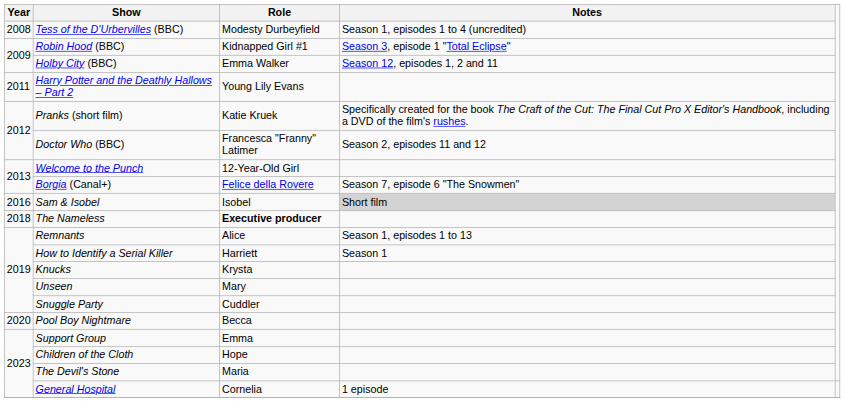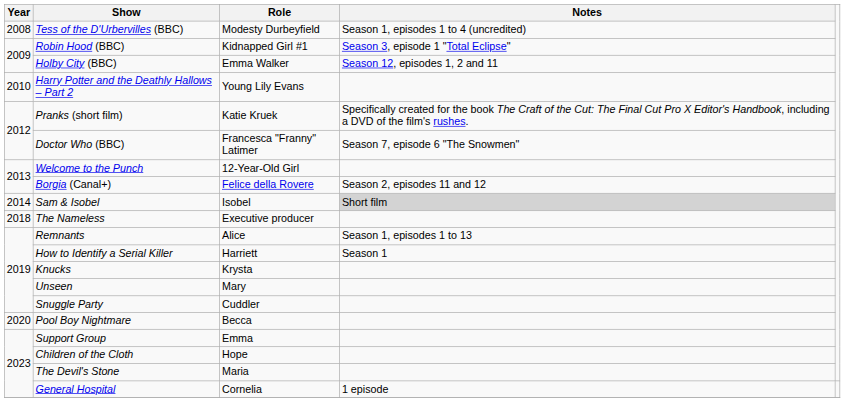 <table class="wikitable sortable">
 <tr>
 <th>Year</th>
 <th>Show</th>
 <th>Role</th>
 <th class="unsortable">Notes</th>
 </tr>
 <tr>
 <td>2008</td>
 <td><em><a href='#'>Tess of the D'Urbervilles</a></em> (BBC)</td>
 <td>Modesty Durbeyfield</td>
 <td>Season 1, episodes 1 to 4 (uncredited)</td>
 </tr>
 <tr>
 <td rowspan="2">2009</td>
 <td><em><a href='#'>Robin Hood</a></em> (BBC)</td>
 <td>Kidnapped Girl #1</td>
 <td><a href='#'>Season 3</a>, episode 1 "<a href='#'>Total Eclipse</a>"</td>
 </tr>
 <tr>
 <td><em><a href='#'>Holby City</a></em> (BBC)</td>
 <td>Emma Walker</td>
 <td><a href='#'>Season 12</a>, episodes 1, 2 and 11</td>
 </tr>
 <tr>
-<td>2011</td>
+<td>2010</td>
 <td><em><a href='#'>Harry Potter and the Deathly Hallows – Part 2</a></em></td>
 <td>Young Lily Evans</td>
 <td></td>
 </tr>
 <tr>
 <td rowspan="2">2012</td>
 <td><em>Pranks</em> (short film)</td>
 <td>Katie Kruek</td>
 <td>Specifically created for the book <em>The Craft of the Cut: The Final Cut Pro X Editor's Handbook</em>, including a DVD of the film's <a href='#'>rushes</a>.</td>
 </tr>
 <tr>
 <td><em>Doctor Who</em> (BBC)</td>
 <td>Francesca "Franny" Latimer</td>
-<td>Season 2, episodes 11 and 12</td>
+<td>Season 7, episode 6 "The Snowmen"</td>
 </tr>
 <tr>
 <td rowspan="2">2013</td>
 <td><em><a href='#'>Welcome to the Punch</a></em></td>
 <td>12-Year-Old Girl</td>
 <td></td>
 </tr>
 <tr>
 <td><em><a href='#'>Borgia</a></em> (Canal+)</td>
 <td><a href='#'>Felice della Rovere</a></td>
-<td>Season 7, episode 6 "The Snowmen"</td>
+<td>Season 2, episodes 11 and 12</td>
 </tr>
 <tr>
-<td>2016</td>
+<td>2014</td>
 <td><em>Sam & Isobel</em></td>
 <td>Isobel</td>
 <td style="background: lightgrey;">Short film</td>
 </tr>
 <tr>
 <td>2018</td>
 <td><em>The Nameless</em></td>
-<td><strong>Executive producer</strong></td>
+<td>Executive producer</td>
 <td></td>
 </tr>
 <tr>
 <td rowspan="5">2019</td>
 <td><em>Remnants</em></td>
 <td>Alice</td>
 <td>Season 1, episodes 1 to 13</td>
 </tr>
 <tr>
 <td><em>How to Identify a Serial Killer</em></td>
 <td>Harriett</td>
 <td>Season 1</td>
 </tr>
 <tr>
 <td><em>Knucks</em></td>
 <td>Krysta</td>
 <td></td>
 </tr>
 <tr>
 <td><em>Unseen</em></td>
 <td>Mary</td>
 <td></td>
 </tr>
 <tr>
 <td><em>Snuggle Party</em></td>
 <td>Cuddler</td>
 <td></td>
 </tr>
 <tr>
 <td>2020</td>
 <td><em>Pool Boy Nightmare</em></td>
 <td>Becca</td>
 <td></td>
 </tr>
 <tr>
 <td rowspan="4">2023</td>
 <td><em>Support Group</em></td>
 <td>Emma</td>
 <td></td>
 </tr>
 <tr>
 <td><em>Children of the Cloth</em></td>
 <td>Hope</td>
 <td></td>
 </tr>
 <tr>
 <td><em>The Devil's Stone</em></td>
 <td>Maria</td>
 <td></td>
 </tr>
 <tr>
 <td><em><a href='#'>General Hospital</a></em></td>
 <td>Cornelia</td>
 <td>1 episode</td>
 <td></td>
 </tr>
 <tr>
 </tr>
 </table>
